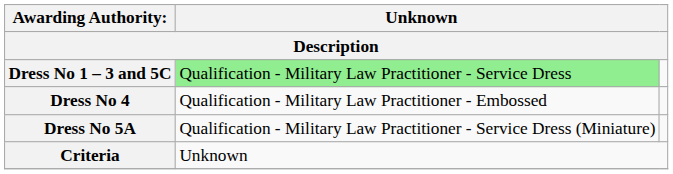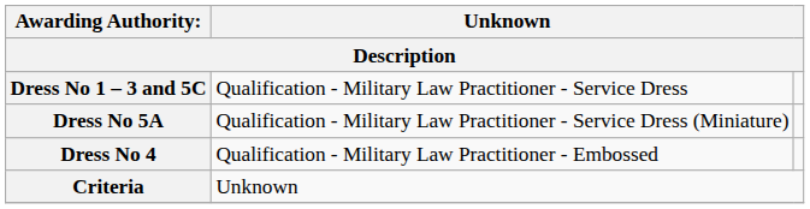 <table class=wikitable style="text-align: left;">
 <tr>
 <th><strong>Awarding Authority</strong>:</th>
 <th colspan="2">Unknown</th>
 </tr>
 <tr>
 <th colspan="3">Description</th>
 </tr>
 <tr>
 <th>Dress No 1 – 3 and 5C</th>
-<td style="background: lightgreen;">Qualification - Military Law Practitioner - Service Dress</td>
+<td>Qualification - Military Law Practitioner - Service Dress</td>
+<td></td>
+</tr>
+<tr>
+<th>Dress No 5A</th>
+<td>Qualification - Military Law Practitioner - Service Dress (Miniature)</td>
 <td></td>
 </tr>
 <tr>
 <th>Dress No 4</th>
 <td>Qualification - Military Law Practitioner - Embossed</td>
-<td></td>
-</tr>
-<tr>
-<th>Dress No 5A</th>
-<td>Qualification - Military Law Practitioner - Service Dress (Miniature)</td>
 <td></td>
 </tr>
 <tr>
 <th>Criteria</th>
 <td colspan="2">Unknown</td>
 </tr>
 <tr>
 </tr>
 </table>
